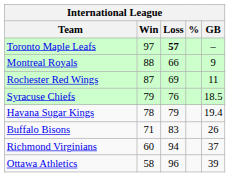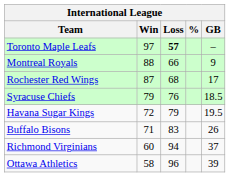 <table class="wikitable">
 <tr>
 <th colspan="5">International League</th>
 </tr>
 <tr>
 <th width="60%">Team</th>
 <th>Win</th>
 <th>Loss</th>
 <th>%</th>
 <th>GB</th>
 </tr>
 <tr align=center bgcolor=ccffcc>
 <td align=left><a href='#'>Toronto Maple Leafs</a></td>
 <td>97</td>
 <td><strong>57</strong></td>
 <td></td>
 <td>–</td>
 </tr>
 <tr align=center bgcolor=ccffcc>
 <td align=left><a href='#'>Montreal Royals</a></td>
 <td>88</td>
 <td>66</td>
 <td></td>
 <td>9</td>
 </tr>
 <tr align=center bgcolor=ccffcc>
 <td align=left><a href='#'>Rochester Red Wings</a></td>
 <td>87</td>
-<td>69</td>
+<td>68</td>
 <td></td>
-<td>11</td>
+<td>17</td>
 </tr>
 <tr align=center bgcolor=ccffcc>
 <td align=left><a href='#'>Syracuse Chiefs</a></td>
 <td>79</td>
 <td>76</td>
 <td></td>
 <td>18.5</td>
 </tr>
 <tr align=center>
 <td align=left><a href='#'>Havana Sugar Kings</a></td>
-<td>78</td>
+<td>72</td>
 <td>79</td>
 <td></td>
-<td>19.4</td>
+<td>19.5</td>
 </tr>
 <tr align=center>
 <td align=left><a href='#'>Buffalo Bisons</a></td>
 <td>71</td>
 <td>83</td>
 <td></td>
 <td>26</td>
 </tr>
 <tr align=center>
 <td align=left><a href='#'>Richmond Virginians</a></td>
 <td>60</td>
 <td>94</td>
 <td></td>
 <td>37</td>
 </tr>
 <tr align=center>
 <td align=left><a href='#'>Ottawa Athletics</a></td>
 <td>58</td>
 <td>96</td>
 <td></td>
 <td>39</td>
 </tr>
 </table>
